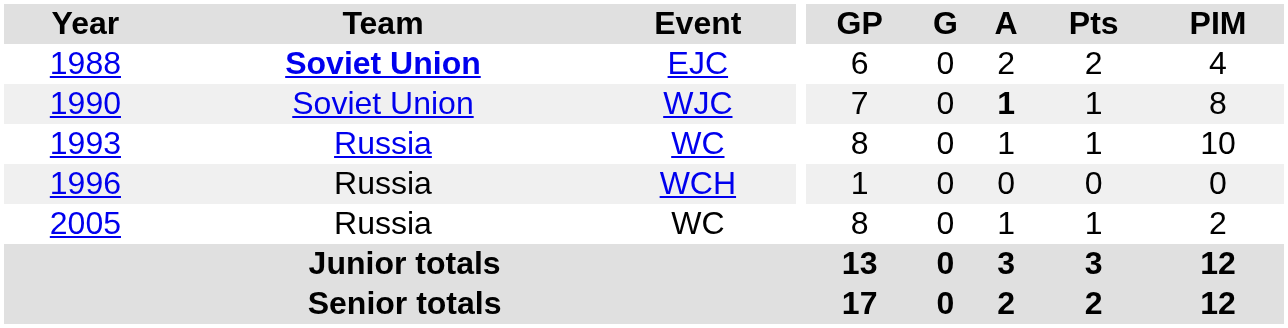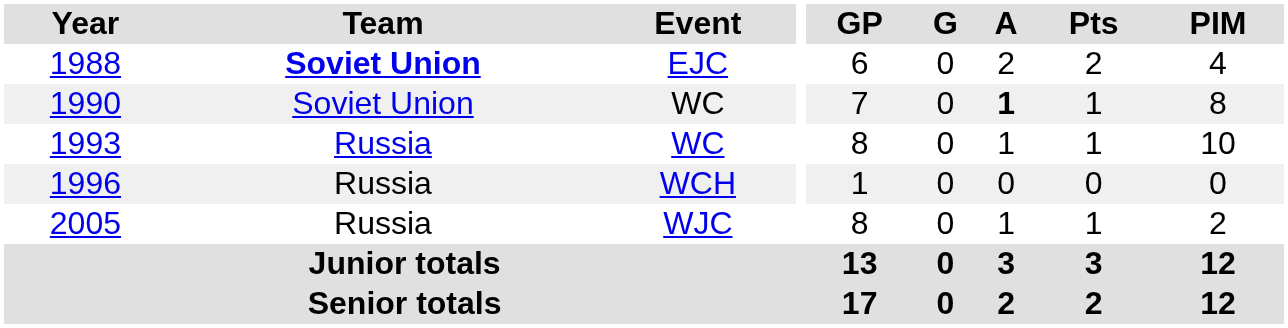 <table border="0" cellpadding="1" cellspacing="0" ID="Table3" style="text-align:center; width:40em">
 <tr bgcolor="#e0e0e0">
 <th>Year</th>
 <th>Team</th>
 <th>Event</th>
 <th rowspan="102" bgcolor="#ffffff"></th>
 <th>GP</th>
 <th>G</th>
 <th>A</th>
 <th>Pts</th>
 <th>PIM</th>
 </tr>
 <tr>
 <td><a href='#'>1988</a></td>
 <td><strong><a href='#'>Soviet Union</a></strong></td>
 <td><a href='#'>EJC</a></td>
 <td>6</td>
 <td>0</td>
 <td>2</td>
 <td>2</td>
 <td>4</td>
 </tr>
 <tr bgcolor="#f0f0f0">
 <td><a href='#'>1990</a></td>
 <td><a href='#'>Soviet Union</a></td>
-<td><a href='#'>WJC</a></td>
+<td>WC</td>
 <td>7</td>
 <td>0</td>
 <td><strong>1</strong></td>
 <td>1</td>
 <td>8</td>
 </tr>
 <tr>
 <td><a href='#'>1993</a></td>
 <td><a href='#'>Russia</a></td>
 <td><a href='#'>WC</a></td>
 <td>8</td>
 <td>0</td>
 <td>1</td>
 <td>1</td>
 <td>10</td>
 </tr>
 <tr bgcolor="#f0f0f0">
 <td><a href='#'>1996</a></td>
 <td>Russia</td>
 <td><a href='#'>WCH</a></td>
 <td>1</td>
 <td>0</td>
 <td>0</td>
 <td>0</td>
 <td>0</td>
 </tr>
 <tr>
 <td><a href='#'>2005</a></td>
 <td>Russia</td>
-<td>WC</td>
+<td><a href='#'>WJC</a></td>
 <td>8</td>
 <td>0</td>
 <td>1</td>
 <td>1</td>
 <td>2</td>
 </tr>
 <tr bgcolor="#e0e0e0">
 <th colspan="4">Junior totals</th>
 <th>13</th>
 <th>0</th>
 <th>3</th>
 <th>3</th>
 <th>12</th>
 </tr>
 <tr bgcolor="#e0e0e0">
 <th colspan="4">Senior totals</th>
 <th>17</th>
 <th>0</th>
 <th>2</th>
 <th>2</th>
 <th>12</th>
 </tr>
 </table>
